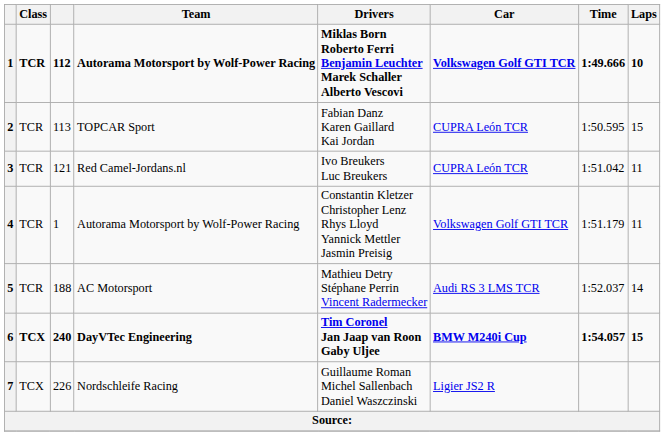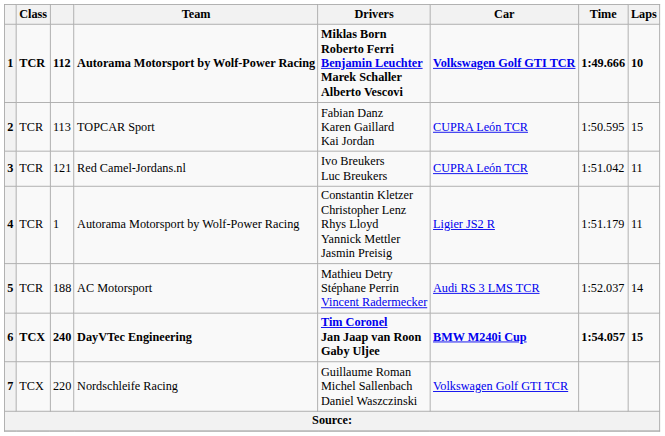 <table class="wikitable" style="font-size: 85%;">
 <tr>
 <th></th>
 <th>Class</th>
 <th></th>
 <th>Team</th>
 <th>Drivers</th>
 <th>Car</th>
 <th>Time</th>
 <th>Laps</th>
 </tr>
 <tr>
 <th>1</th>
 <td><strong>TCR</strong></td>
 <td><strong>112</strong></td>
 <td><strong> Autorama Motorsport by Wolf-Power Racing</strong></td>
 <td><strong> Miklas Born<br> Roberto Ferri<br> <a href='#'>Benjamin Leuchter</a><br> Marek Schaller<br> Alberto Vescovi</strong></td>
 <td><strong><a href='#'>Volkswagen Golf GTI TCR</a></strong></td>
 <td><strong>1:49.666</strong></td>
 <td><strong>10</strong></td>
 </tr>
 <tr>
 <th>2</th>
 <td>TCR</td>
 <td>113</td>
 <td> TOPCAR Sport</td>
 <td> Fabian Danz<br> Karen Gaillard<br> Kai Jordan</td>
 <td><a href='#'>CUPRA León TCR</a></td>
 <td>1:50.595</td>
 <td>15</td>
 </tr>
 <tr>
 <th>3</th>
 <td>TCR</td>
 <td>121</td>
 <td> Red Camel-Jordans.nl</td>
 <td> Ivo Breukers<br> Luc Breukers</td>
 <td><a href='#'>CUPRA León TCR</a></td>
 <td>1:51.042</td>
 <td>11</td>
 </tr>
 <tr>
 <th>4</th>
 <td>TCR</td>
 <td>1</td>
 <td> Autorama Motorsport by Wolf-Power Racing</td>
 <td> Constantin Kletzer<br> Christopher Lenz<br> Rhys Lloyd<br> Yannick Mettler<br> Jasmin Preisig</td>
-<td><a href='#'>Volkswagen Golf GTI TCR</a></td>
+<td><a href='#'>Ligier JS2 R</a></td>
 <td>1:51.179</td>
 <td>11</td>
 </tr>
 <tr>
 <th>5</th>
 <td>TCR</td>
 <td>188</td>
 <td> AC Motorsport</td>
 <td> Mathieu Detry<br> Stéphane Perrin<br> <a href='#'>Vincent Radermecker</a></td>
 <td><a href='#'>Audi RS 3 LMS TCR</a></td>
 <td>1:52.037</td>
 <td>14</td>
 </tr>
 <tr>
 <th>6</th>
 <td><strong>TCX</strong></td>
 <td><strong>240</strong></td>
 <td><strong> DayVTec Engineering</strong></td>
 <td><strong> <a href='#'>Tim Coronel</a><br> Jan Jaap van Roon<br> Gaby Uljee</strong></td>
 <td><strong><a href='#'>BMW M240i Cup</a></strong></td>
 <td><strong>1:54.057</strong></td>
 <td><strong>15</strong></td>
 </tr>
 <tr>
 <th>7</th>
 <td>TCX</td>
-<td>226</td>
+<td>220</td>
 <td> Nordschleife Racing</td>
 <td> Guillaume Roman<br> Michel Sallenbach<br> Daniel Waszczinski</td>
-<td><a href='#'>Ligier JS2 R</a></td>
+<td><a href='#'>Volkswagen Golf GTI TCR</a></td>
 <td></td>
 <td></td>
 </tr>
 <tr>
 <th colspan=8>Source:</th>
 </tr>
 <tr>
 </tr>
 </table>
